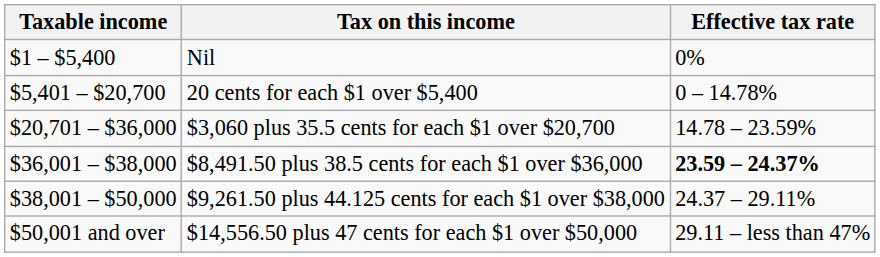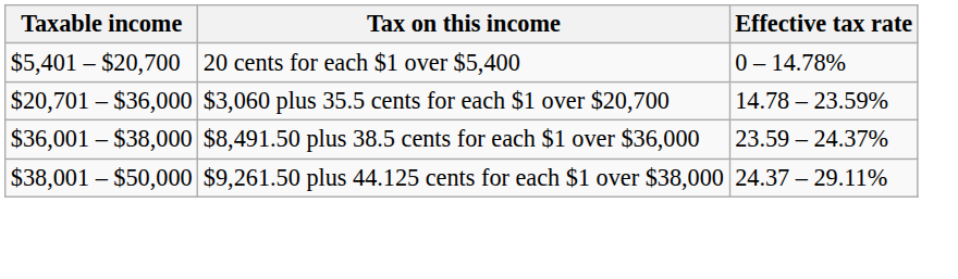 <table class="wikitable">
 <tr>
 <th>Taxable income</th>
 <th>Tax on this income</th>
 <th>Effective tax rate</th>
-</tr>
-<tr>
-<td>$1 – $5,400</td>
-<td>Nil</td>
-<td>0%</td>
 </tr>
 <tr>
 <td>$5,401 – $20,700</td>
 <td>20 cents for each $1 over $5,400</td>
 <td>0 – 14.78%</td>
 </tr>
 <tr>
 <td>$20,701 – $36,000</td>
 <td>$3,060 plus 35.5 cents for each $1 over $20,700</td>
 <td>14.78 – 23.59%</td>
 </tr>
 <tr>
 <td>$36,001 – $38,000</td>
 <td>$8,491.50 plus 38.5 cents for each $1 over $36,000</td>
-<td><strong>23.59 – 24.37%</strong></td>
+<td>23.59 – 24.37%</td>
 </tr>
 <tr>
 <td>$38,001 – $50,000</td>
 <td>$9,261.50 plus 44.125 cents for each $1 over $38,000</td>
 <td>24.37 – 29.11%</td>
 </tr>
-<tr>
-<td>$50,001 and over</td>
-<td>$14,556.50 plus 47 cents for each $1 over $50,000</td>
-<td>29.11 – less than 47%</td>
-</tr>
 </table>
